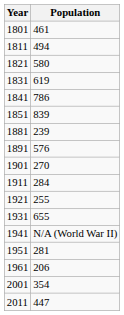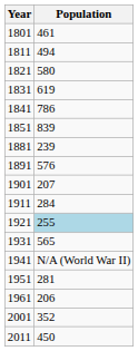 <table class="wikitable">
 <tr>
 <th>Year</th>
 <th>Population</th>
 </tr>
 <tr>
 <td>1801</td>
 <td>461</td>
 </tr>
 <tr>
 <td>1811</td>
 <td>494</td>
 </tr>
 <tr>
 <td>1821</td>
 <td>580</td>
 </tr>
 <tr>
 <td>1831</td>
 <td>619</td>
 </tr>
 <tr>
 <td>1841</td>
 <td>786</td>
 </tr>
 <tr>
 <td>1851</td>
 <td>839</td>
 </tr>
 <tr>
 <td>1881</td>
 <td>239</td>
 </tr>
 <tr>
 <td>1891</td>
 <td>576</td>
 </tr>
 <tr>
 <td>1901</td>
-<td>270</td>
+<td>207</td>
 </tr>
 <tr>
 <td>1911</td>
 <td>284</td>
 </tr>
 <tr>
 <td>1921</td>
-<td>255</td>
+<td style="background: lightblue;">255</td>
 </tr>
 <tr>
 <td>1931</td>
-<td>655</td>
+<td>565</td>
 </tr>
 <tr>
 <td>1941</td>
 <td>N/A (World War II)</td>
 </tr>
 <tr>
 <td>1951</td>
 <td>281</td>
 </tr>
 <tr>
 <td>1961</td>
 <td>206</td>
 </tr>
 <tr>
 <td>2001</td>
-<td>354</td>
+<td>352</td>
 </tr>
 <tr>
 <td>2011</td>
-<td>447</td>
+<td>450</td>
 </tr>
 </table>
